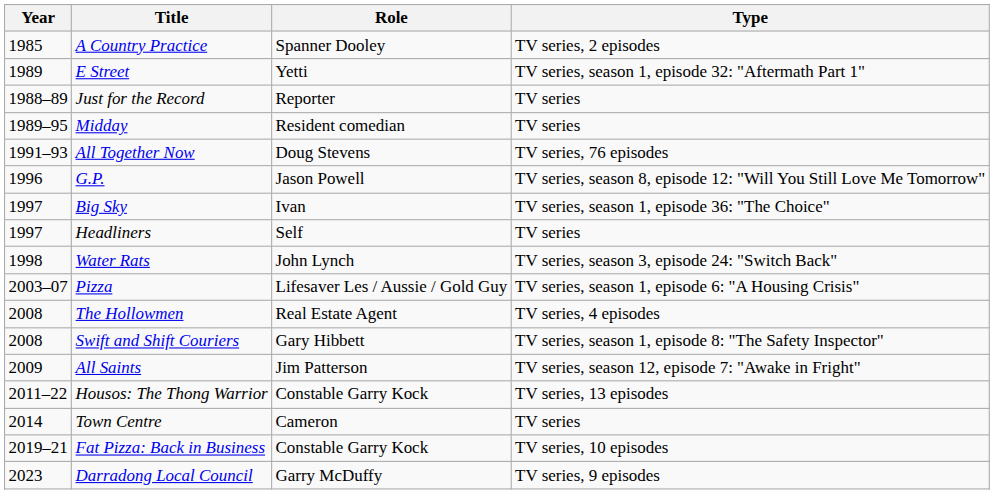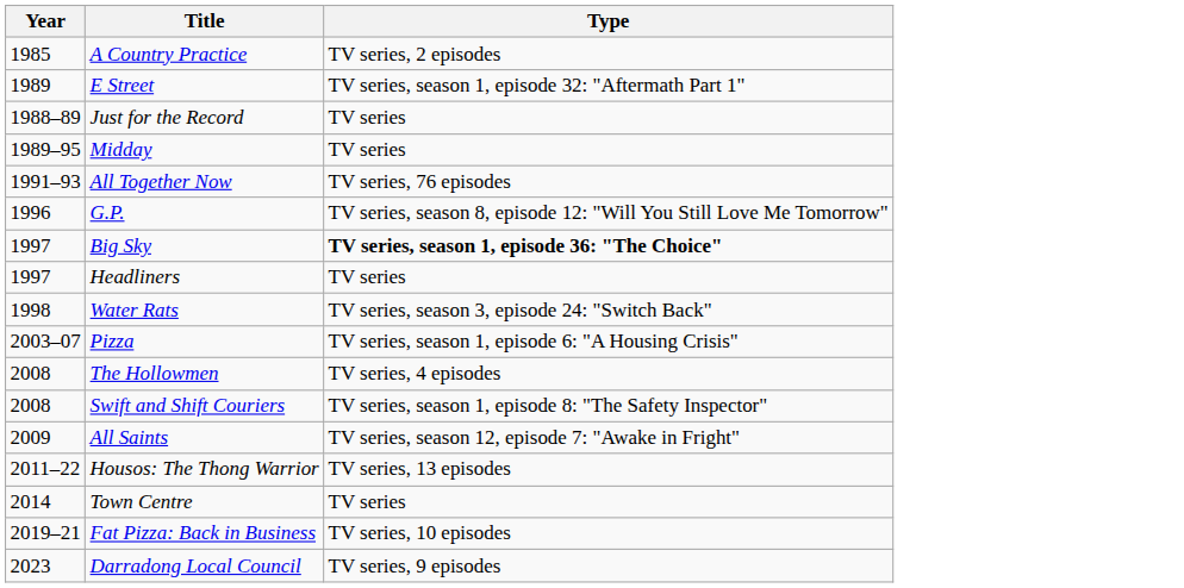 <table class="wikitable" border="1">
 <tr>
 <th>Year</th>
 <th>Title</th>
-<th>Role</th>
 <th>Type</th>
 </tr>
 <tr>
 <td>1985</td>
 <td><em><a href='#'>A Country Practice</a></em></td>
-<td>Spanner Dooley</td>
 <td>TV series, 2 episodes</td>
 </tr>
 <tr>
 <td>1989</td>
 <td><em><a href='#'>E Street</a></em></td>
-<td>Yetti</td>
 <td>TV series, season 1, episode 32: "Aftermath Part 1"</td>
 </tr>
 <tr>
 <td>1988–89</td>
 <td><em>Just for the Record</em></td>
-<td>Reporter</td>
 <td>TV series</td>
 </tr>
 <tr>
 <td>1989–95</td>
 <td><em><a href='#'>Midday</a></em></td>
-<td>Resident comedian</td>
 <td>TV series</td>
 </tr>
 <tr>
 <td>1991–93</td>
 <td><em><a href='#'>All Together Now</a></em></td>
-<td>Doug Stevens</td>
 <td>TV series, 76 episodes</td>
 </tr>
 <tr>
 <td>1996</td>
 <td><em><a href='#'>G.P.</a></em></td>
-<td>Jason Powell</td>
 <td>TV series, season 8, episode 12: "Will You Still Love Me Tomorrow"</td>
 </tr>
 <tr>
 <td>1997</td>
 <td><em><a href='#'>Big Sky</a></em></td>
-<td>Ivan</td>
-<td>TV series, season 1, episode 36: "The Choice"</td>
+<td><strong>TV series, season 1, episode 36: "The Choice"</strong></td>
 </tr>
 <tr>
 <td>1997</td>
 <td><em>Headliners</em></td>
-<td>Self</td>
 <td>TV series</td>
 </tr>
 <tr>
 <td>1998</td>
 <td><em><a href='#'>Water Rats</a></em></td>
-<td>John Lynch</td>
 <td>TV series, season 3, episode 24: "Switch Back"</td>
 </tr>
 <tr>
 <td>2003–07</td>
 <td><em><a href='#'>Pizza</a></em></td>
-<td>Lifesaver Les / Aussie / Gold Guy</td>
 <td>TV series, season 1, episode 6: "A Housing Crisis"</td>
 </tr>
 <tr>
 <td>2008</td>
 <td><em><a href='#'>The Hollowmen</a></em></td>
-<td>Real Estate Agent</td>
 <td>TV series, 4 episodes</td>
 </tr>
 <tr>
 <td>2008</td>
 <td><em><a href='#'>Swift and Shift Couriers</a></em></td>
-<td>Gary Hibbett</td>
 <td>TV series, season 1, episode 8: "The Safety Inspector"</td>
 </tr>
 <tr>
 <td>2009</td>
 <td><em><a href='#'>All Saints</a></em></td>
-<td>Jim Patterson</td>
 <td>TV series, season 12, episode 7: "Awake in Fright"</td>
 </tr>
 <tr>
 <td>2011–22</td>
 <td><em>Housos: The Thong Warrior</em></td>
-<td>Constable Garry Kock</td>
 <td>TV series, 13 episodes</td>
 </tr>
 <tr>
 <td>2014</td>
 <td><em>Town Centre</em></td>
-<td>Cameron</td>
 <td>TV series</td>
 </tr>
 <tr>
 <td>2019–21</td>
 <td><em><a href='#'>Fat Pizza: Back in Business</a></em></td>
-<td>Constable Garry Kock</td>
 <td>TV series, 10 episodes</td>
 </tr>
 <tr>
 <td>2023</td>
 <td><em><a href='#'>Darradong Local Council</a></em></td>
-<td>Garry McDuffy</td>
 <td>TV series, 9 episodes</td>
 </tr>
 </table>
